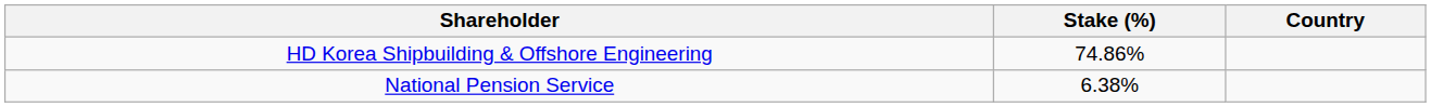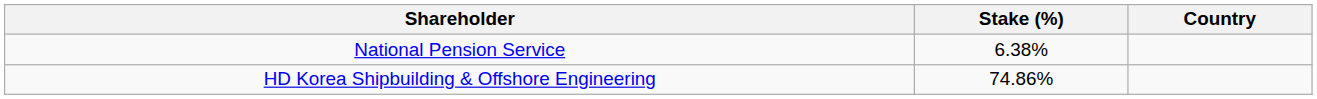 <table class="wikitable" style="text-align:center; width:70%;">
 <tr>
 <th>Shareholder</th>
 <th>Stake (%)</th>
 <th>Country</th>
 </tr>
 <tr>
+<td><a href='#'>National Pension Service</a></td>
+<td>6.38%</td>
+<td></td>
+</tr>
+<tr>
 <td><a href='#'>HD Korea Shipbuilding & Offshore Engineering</a></td>
 <td>74.86%</td>
 <td></td>
 </tr>
-<tr>
-<td><a href='#'>National Pension Service</a></td>
-<td>6.38%</td>
-<td></td>
-</tr>
 </table>
